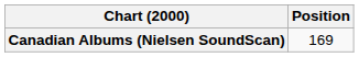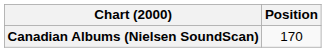 <table class="wikitable plainrowheaders" style="text-align:center">
 <tr>
 <th>Chart (2000)</th>
 <th>Position</th>
 </tr>
 <tr>
 <th scope="row">Canadian Albums (Nielsen SoundScan)</th>
-<td>169</td>
+<td>170</td>
 </tr>
 </table>
